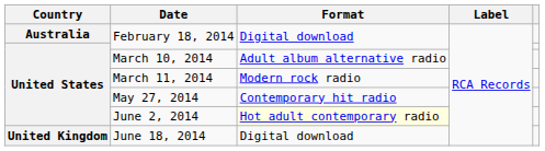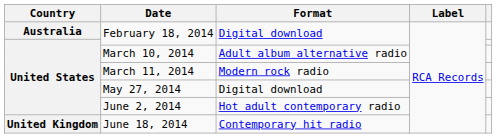 <table class="wikitable plainrowheaders">
 <tr>
 <th scope="col">Country</th>
 <th scope="col">Date</th>
 <th scope="col">Format</th>
 <th scope="col">Label</th>
 <th scope="col"></th>
 </tr>
 <tr>
 <th scope="row">Australia</th>
 <td rowspan="2">February 18, 2014</td>
 <td rowspan="2"><a href='#'>Digital download</a></td>
 <td rowspan="7"><a href='#'>RCA Records</a></td>
 <td align="center"></td>
 </tr>
 <tr>
 <th scope="row" rowspan="5">United States</th>
 <td align="center"></td>
 </tr>
 <tr>
 <td>March 10, 2014</td>
 <td><a href='#'>Adult album alternative</a> radio</td>
 <td align="center"></td>
 </tr>
 <tr>
 <td>March 11, 2014</td>
 <td><a href='#'>Modern rock</a> radio</td>
 <td align="center"></td>
 </tr>
 <tr>
 <td>May 27, 2014</td>
-<td><a href='#'>Contemporary hit radio</a></td>
+<td>Digital download</td>
 <td align="center"></td>
 </tr>
 <tr>
 <td>June 2, 2014</td>
-<td style="background: lightyellow;"><a href='#'>Hot adult contemporary</a> radio</td>
+<td><a href='#'>Hot adult contemporary</a> radio</td>
 <td align="center"></td>
 </tr>
 <tr>
 <th scope="row">United Kingdom</th>
 <td>June 18, 2014</td>
-<td>Digital download</td>
+<td><a href='#'>Contemporary hit radio</a></td>
 <td align="center"></td>
 </tr>
 </table>
